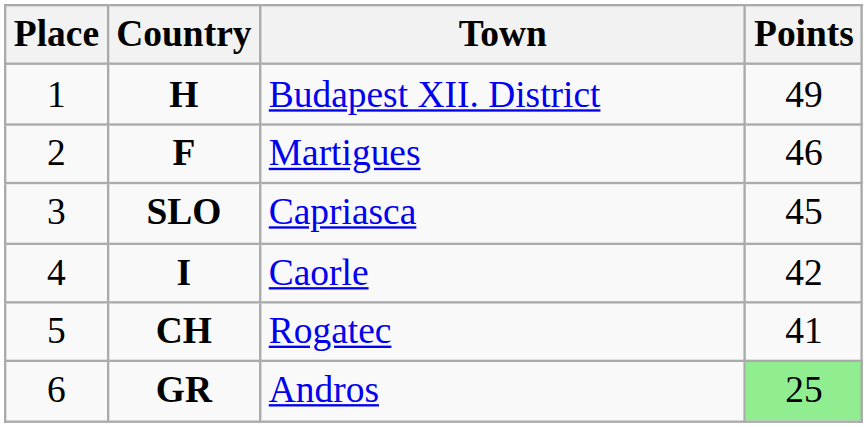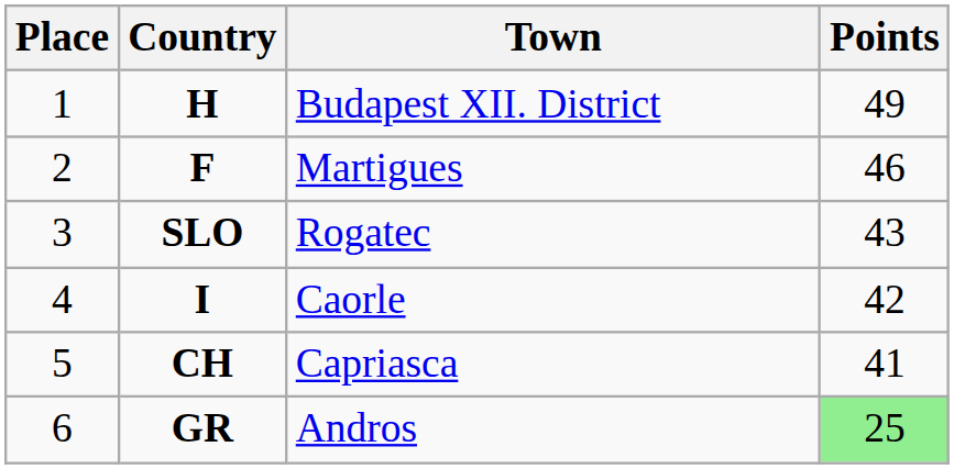 <table class="wikitable" style="text-align;">
 <tr>
 <th width="25">Place</th>
 <th width="25">Country</th>
 <th width="200">Town</th>
 <th width="25">Points</th>
 </tr>
 <tr>
 <td align="center">1</td>
 <td align="center"><strong>H</strong></td>
 <td align="left"><a href='#'>Budapest XII. District</a></td>
 <td align="center">49</td>
 </tr>
 <tr>
 <td align="center">2</td>
 <td align="center"><strong>F</strong></td>
 <td align="left"><a href='#'>Martigues</a></td>
 <td align="center">46</td>
 </tr>
 <tr>
 <td align="center">3</td>
 <td align="center"><strong>SLO</strong></td>
-<td align="left"><a href='#'>Capriasca</a></td>
-<td align="center">45</td>
+<td align="left"><a href='#'>Rogatec</a></td>
+<td align="center">43</td>
 </tr>
 <tr>
 <td align="center">4</td>
 <td align="center"><strong>I</strong></td>
 <td align="left"><a href='#'>Caorle</a></td>
 <td align="center">42</td>
 </tr>
 <tr>
 <td align="center">5</td>
 <td align="center"><strong>CH</strong></td>
-<td align="left"><a href='#'>Rogatec</a></td>
+<td align="left"><a href='#'>Capriasca</a></td>
 <td align="center">41</td>
 </tr>
 <tr>
 <td align="center">6</td>
 <td align="center"><strong>GR</strong></td>
 <td align="left"><a href='#'>Andros</a></td>
 <td align="center" style="background: lightgreen;">25</td>
 </tr>
 </table>
